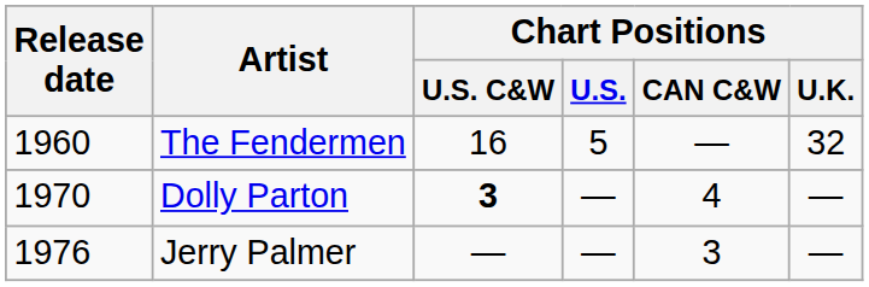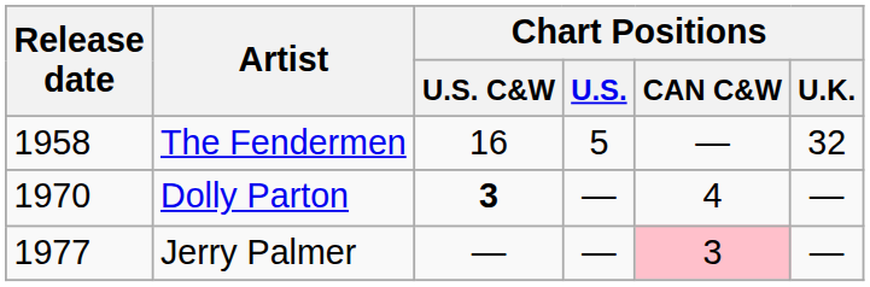 <table class="wikitable">
 <tr>
 <th rowspan="2">Release<br>date</th>
 <th rowspan="2">Artist</th>
 <th colspan="5">Chart Positions</th>
 </tr>
 <tr>
 <th><small>U.S. C&W</small></th>
 <th><small><a href='#'>U.S.</a></small></th>
 <th><small>CAN C&W</small></th>
 <th><small>U.K.</small></th>
 </tr>
 <tr>
-<td>1960</td>
+<td>1958</td>
 <td><a href='#'>The Fendermen</a></td>
 <td style="text-align:center;">16</td>
 <td style="text-align:center;">5</td>
 <td style="text-align:center;">—</td>
 <td style="text-align:center;">32</td>
 </tr>
 <tr>
 <td>1970</td>
 <td><a href='#'>Dolly Parton</a></td>
 <td style="text-align:center;"><strong>3</strong></td>
 <td style="text-align:center;">—</td>
 <td style="text-align:center;">4</td>
 <td style="text-align:center;">—</td>
 </tr>
 <tr>
-<td>1976</td>
+<td>1977</td>
 <td>Jerry Palmer</td>
 <td style="text-align:center;">—</td>
 <td style="text-align:center;">—</td>
-<td style="text-align:center;">3</td>
+<td style="background: pink; text-align:center;">3</td>
 <td style="text-align:center;">—</td>
 </tr>
 </table>
